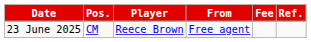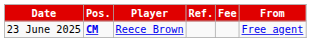 <table class="wikitable plainrowheaders sortable">
 <tr>
 <th style="background:#E00000;color:#fff;">Date</th>
 <th style="background:#E00000;color:#fff;">Pos.</th>
 <th style="background:#E00000;color:#fff;">Player</th>
+<th style="background:#E00000;color:#fff;">Ref.</th>
+<th style="background:#E00000;color:#fff;">Fee</th>
 <th style="background:#E00000;color:#fff;">From</th>
-<th style="background:#E00000;color:#fff;">Fee</th>
-<th style="background:#E00000;color:#fff;">Ref.</th>
 </tr>
 <tr>
 <td>23 June 2025</td>
-<td><a href='#'>CM</a></td>
+<td><strong><a href='#'>CM</a></strong></td>
 <td> <a href='#'>Reece Brown</a></td>
-<td><a href='#'>Free agent</a></td>
 <td></td>
 <td></td>
+<td><a href='#'>Free agent</a></td>
 </tr>
 </table>
